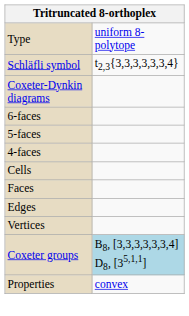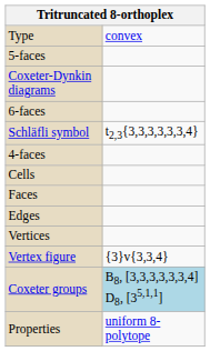 <table class="wikitable" align="right" style="margin-left:10px" width="250">
 <tr>
 <th bgcolor=#e7dcc3 colspan=2>Tritruncated 8-orthoplex</th>
 </tr>
 <tr>
 <td bgcolor=#e7dcc3>Type</td>
-<td><a href='#'>uniform 8-polytope</a></td>
+<td><a href='#'>convex</a></td>
 </tr>
 <tr>
-<td bgcolor=#e7dcc3><a href='#'>Schläfli symbol</a></td>
-<td>t<sub>2,3</sub>{3,3,3,3,3,3,4}</td>
+<td bgcolor=#e7dcc3>5-faces</td>
+<td></td>
 </tr>
 <tr>
 <td bgcolor=#e7dcc3><a href='#'>Coxeter-Dynkin diagrams</a></td>
 <td><br><br></td>
 </tr>
 <tr>
 <td bgcolor=#e7dcc3>6-faces</td>
 <td></td>
 </tr>
 <tr>
-<td bgcolor=#e7dcc3>5-faces</td>
-<td></td>
+<td bgcolor=#e7dcc3><a href='#'>Schläfli symbol</a></td>
+<td>t<sub>2,3</sub>{3,3,3,3,3,3,4}</td>
 </tr>
 <tr>
 <td bgcolor=#e7dcc3>4-faces</td>
 <td></td>
 </tr>
 <tr>
 <td bgcolor=#e7dcc3>Cells</td>
 <td></td>
 </tr>
 <tr>
 <td bgcolor=#e7dcc3>Faces</td>
 <td></td>
 </tr>
 <tr>
 <td bgcolor=#e7dcc3>Edges</td>
 <td></td>
 </tr>
 <tr>
 <td bgcolor=#e7dcc3>Vertices</td>
 <td></td>
 </tr>
 <tr>
+<td bgcolor=#e7dcc3><a href='#'>Vertex figure</a></td>
+<td>{3}v{3,3,4}</td>
+</tr>
+<tr>
 <td bgcolor=#e7dcc3><a href='#'>Coxeter groups</a></td>
 <td style="background: lightblue;">B<sub>8</sub>, [3,3,3,3,3,3,4]<br>D<sub>8</sub>, [3<sup>5,1,1</sup>]</td>
 </tr>
 <tr>
 <td bgcolor=#e7dcc3>Properties</td>
-<td><a href='#'>convex</a></td>
+<td><a href='#'>uniform 8-polytope</a></td>
 </tr>
 </table>
